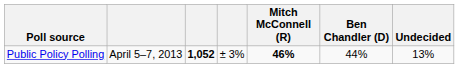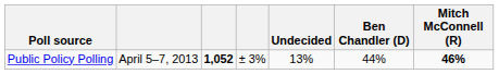 <table class="wikitable" style="text-align:center">
 <tr valign= bottom>
 <th>Poll source</th>
 <th></th>
 <th></th>
 <th></th>
+<th>Undecided</th>
+<th style="width:100px;">Ben<br>Chandler (D)</th>
 <th style="width:100px;">Mitch<br>McConnell (R)</th>
-<th style="width:100px;">Ben<br>Chandler (D)</th>
-<th>Undecided</th>
 </tr>
 <tr>
 <td align=left><a href='#'>Public Policy Polling</a></td>
 <td>April 5–7, 2013</td>
 <td><strong>1,052</strong></td>
 <td>± 3%</td>
+<td>13%</td>
+<td>44%</td>
 <td><strong>46%</strong></td>
-<td>44%</td>
-<td>13%</td>
 </tr>
 </table>
